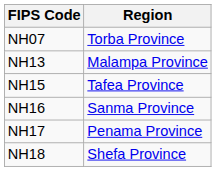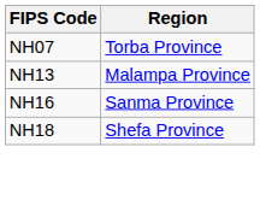 <table class="wikitable">
 <tr>
 <th>FIPS Code</th>
 <th>Region</th>
 </tr>
 <tr>
 <td>NH07</td>
 <td><a href='#'>Torba Province</a></td>
 </tr>
 <tr>
 <td>NH13</td>
 <td><a href='#'>Malampa Province</a></td>
 </tr>
 <tr>
-<td>NH15</td>
-<td><a href='#'>Tafea Province</a></td>
-</tr>
-<tr>
 <td>NH16</td>
 <td><a href='#'>Sanma Province</a></td>
-</tr>
-<tr>
-<td>NH17</td>
-<td><a href='#'>Penama Province</a></td>
 </tr>
 <tr>
 <td>NH18</td>
 <td><a href='#'>Shefa Province</a></td>
 </tr>
 </table>
